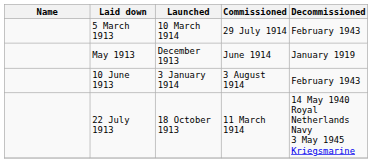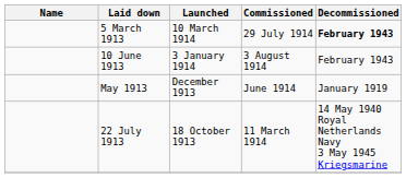 <table class="wikitable">
 <tr>
 <th width="120">Name</th>
 <th width="90">Laid down</th>
 <th width="90">Launched</th>
 <th width="90">Commissioned</th>
 <th width="90">Decommissioned</th>
 </tr>
 <tr>
 <td></td>
 <td>5 March 1913</td>
 <td>10 March 1914</td>
 <td>29 July 1914</td>
+<td><strong>February 1943</strong></td>
+</tr>
+<tr>
+<td></td>
+<td>10 June 1913</td>
+<td>3 January 1914</td>
+<td>3 August 1914</td>
 <td>February 1943</td>
 </tr>
 <tr>
 <td></td>
 <td>May 1913</td>
 <td>December 1913</td>
 <td>June 1914</td>
 <td>January 1919</td>
 </tr>
 <tr>
 <td></td>
-<td>10 June 1913</td>
-<td>3 January 1914</td>
-<td>3 August 1914</td>
-<td>February 1943</td>
-</tr>
-<tr>
-<td></td>
 <td>22 July 1913</td>
 <td>18 October 1913</td>
 <td>11 March 1914</td>
 <td>14 May 1940 Royal Netherlands Navy<br>3 May 1945 <a href='#'>Kriegsmarine</a></td>
 </tr>
 <tr>
 </tr>
 </table>
